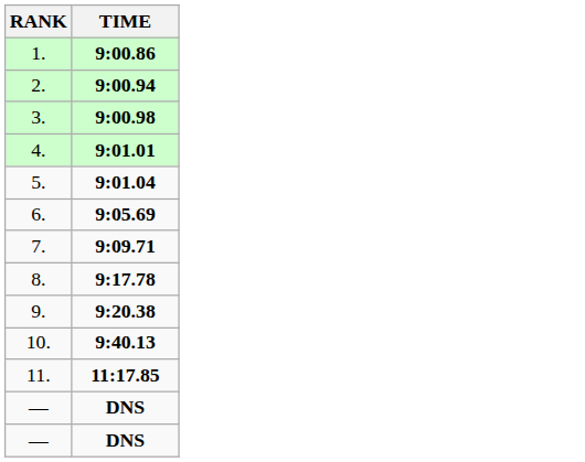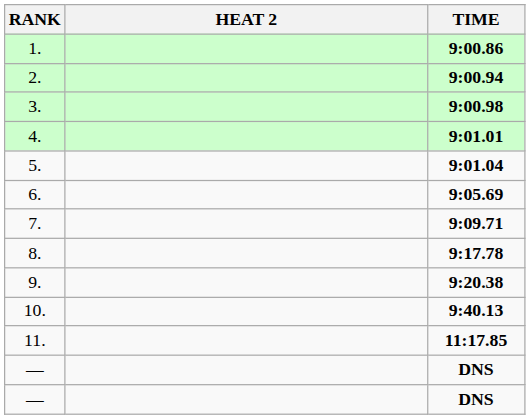 <table class="wikitable" style="border-collapse: collapse; font-size: 90%;">
 <tr>
 <th>RANK</th>
+<th style="width: 20em">HEAT 2</th>
 <th style="width: 5em">TIME</th>
 </tr>
 <tr style="background:#ccffcc;">
 <td align="center">1.</td>
+<td></td>
 <td align="center"><strong>9:00.86</strong></td>
 </tr>
 <tr style="background:#ccffcc;">
 <td align="center">2.</td>
+<td></td>
 <td align="center"><strong>9:00.94</strong></td>
 </tr>
 <tr style="background:#ccffcc;">
 <td align="center">3.</td>
+<td></td>
 <td align="center"><strong>9:00.98</strong></td>
 </tr>
 <tr style="background:#ccffcc;">
 <td align="center">4.</td>
+<td></td>
 <td align="center"><strong>9:01.01</strong></td>
 </tr>
 <tr>
 <td align="center">5.</td>
+<td></td>
 <td align="center"><strong>9:01.04</strong></td>
 </tr>
 <tr>
 <td align="center">6.</td>
+<td></td>
 <td align="center"><strong>9:05.69</strong></td>
 </tr>
 <tr>
 <td align="center">7.</td>
+<td></td>
 <td align="center"><strong>9:09.71</strong></td>
 </tr>
 <tr>
 <td align="center">8.</td>
+<td></td>
 <td align="center"><strong>9:17.78</strong></td>
 </tr>
 <tr>
 <td align="center">9.</td>
+<td></td>
 <td align="center"><strong>9:20.38</strong></td>
 </tr>
 <tr>
 <td align="center">10.</td>
+<td></td>
 <td align="center"><strong>9:40.13</strong></td>
 </tr>
 <tr>
 <td align="center">11.</td>
+<td></td>
 <td align="center"><strong>11:17.85</strong></td>
 </tr>
 <tr>
 <td align="center">—</td>
+<td></td>
 <td align="center"><strong>DNS</strong></td>
 </tr>
 <tr>
 <td align="center">—</td>
+<td></td>
 <td align="center"><strong>DNS</strong></td>
 </tr>
 </table>
